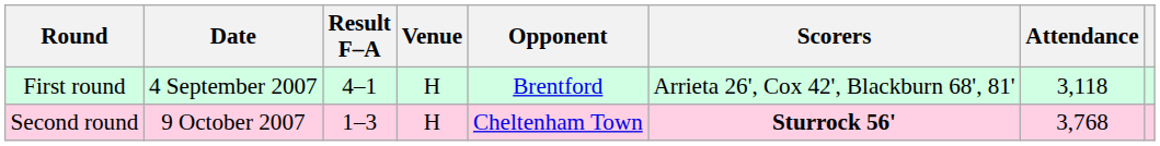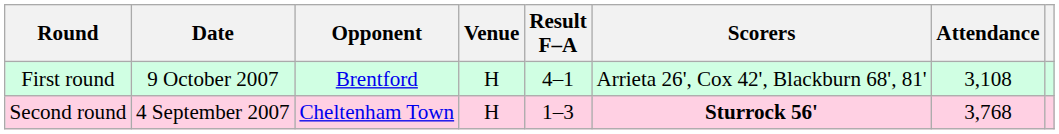 <table class="wikitable sortable" style="text-align:center;">
 <tr>
 <th>Round</th>
 <th>Date</th>
+<th>Opponent</th>
+<th>Venue</th>
 <th>Result<br>F–A</th>
-<th>Venue</th>
-<th>Opponent</th>
 <th class=unsortable>Scorers</th>
 <th>Attendance</th>
 <th class=unsortable></th>
 </tr>
 <tr bgcolor="#d0ffe3">
 <td>First round</td>
-<td>4 September 2007</td>
+<td>9 October 2007</td>
+<td><a href='#'>Brentford</a></td>
+<td>H</td>
 <td>4–1</td>
-<td>H</td>
-<td><a href='#'>Brentford</a></td>
 <td>Arrieta 26', Cox 42', Blackburn 68', 81'</td>
-<td>3,118</td>
+<td>3,108</td>
 <td></td>
 </tr>
 <tr bgcolor="#ffd0e3">
 <td>Second round</td>
-<td>9 October 2007</td>
+<td>4 September 2007</td>
+<td><a href='#'>Cheltenham Town</a></td>
+<td>H</td>
 <td>1–3</td>
-<td>H</td>
-<td><a href='#'>Cheltenham Town</a></td>
 <td><strong>Sturrock 56'</strong></td>
 <td>3,768</td>
 <td></td>
 </tr>
 </table>
